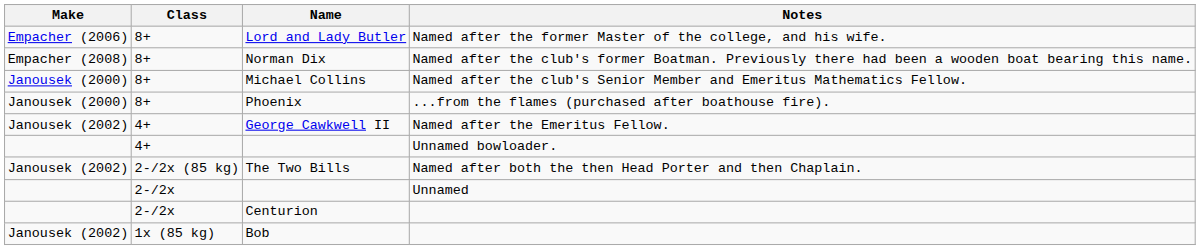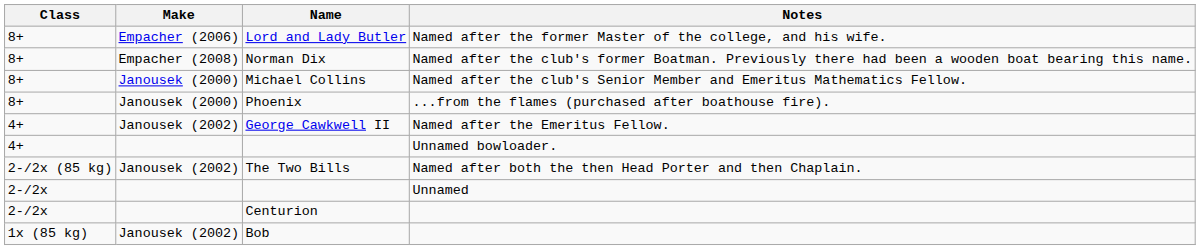 <table class="wikitable">
 <tr>
+<th>Class</th>
 <th>Make</th>
-<th>Class</th>
 <th>Name</th>
 <th>Notes</th>
 </tr>
 <tr>
+<td>8+</td>
 <td><a href='#'>Empacher</a> (2006)</td>
-<td>8+</td>
 <td><a href='#'>Lord and Lady Butler</a></td>
 <td>Named after the former Master of the college, and his wife.</td>
 </tr>
 <tr>
+<td>8+</td>
 <td>Empacher (2008)</td>
-<td>8+</td>
 <td>Norman Dix</td>
 <td>Named after the club's former Boatman. Previously there had been a wooden boat bearing this name.</td>
 </tr>
 <tr>
+<td>8+</td>
 <td><a href='#'>Janousek</a> (2000)</td>
-<td>8+</td>
 <td>Michael Collins</td>
 <td>Named after the club's Senior Member and Emeritus Mathematics Fellow.</td>
 </tr>
 <tr>
+<td>8+</td>
 <td>Janousek (2000)</td>
-<td>8+</td>
 <td>Phoenix</td>
 <td>...from the flames (purchased after boathouse fire).</td>
 </tr>
 <tr>
+<td>4+</td>
 <td>Janousek (2002)</td>
-<td>4+</td>
 <td><a href='#'>George Cawkwell</a> II</td>
 <td>Named after the Emeritus Fellow.</td>
 </tr>
 <tr>
+<td>4+</td>
 <td></td>
-<td>4+</td>
 <td></td>
 <td>Unnamed bowloader.</td>
 </tr>
 <tr>
+<td>2-/2x (85 kg)</td>
 <td>Janousek (2002)</td>
-<td>2-/2x (85 kg)</td>
 <td>The Two Bills</td>
 <td>Named after both the then Head Porter and then Chaplain.</td>
 </tr>
 <tr>
+<td>2-/2x</td>
 <td></td>
-<td>2-/2x</td>
 <td></td>
 <td>Unnamed</td>
 </tr>
 <tr>
+<td>2-/2x</td>
 <td></td>
-<td>2-/2x</td>
 <td>Centurion</td>
 <td></td>
 </tr>
 <tr>
+<td>1x (85 kg)</td>
 <td>Janousek (2002)</td>
-<td>1x (85 kg)</td>
 <td>Bob</td>
 <td></td>
 </tr>
 </table>
